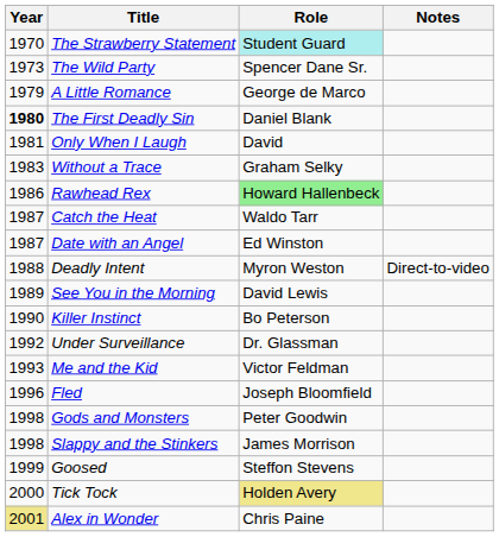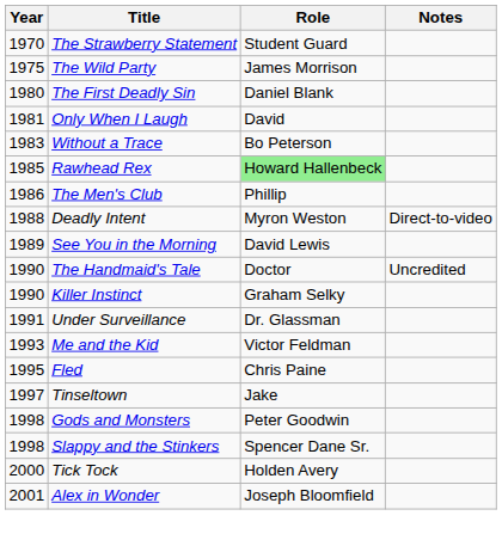 <table class="wikitable sortable">
 <tr>
 <th>Year</th>
 <th>Title</th>
 <th>Role</th>
 <th>Notes</th>
 </tr>
 <tr>
 <td>1970</td>
 <td><a href='#'><em>The Strawberry Statement</em></a></td>
-<td style="background: paleturquoise;">Student Guard</td>
+<td>Student Guard</td>
 <td></td>
 </tr>
 <tr>
-<td>1973</td>
+<td>1975</td>
 <td><a href='#'><em>The Wild Party</em></a></td>
-<td>Spencer Dane Sr.</td>
+<td>James Morrison</td>
 <td></td>
 </tr>
 <tr>
-<td>1979</td>
-<td><em><a href='#'>A Little Romance</a></em></td>
-<td>George de Marco</td>
-<td></td>
-</tr>
-<tr>
-<td><strong>1980</strong></td>
+<td>1980</td>
 <td><em><a href='#'>The First Deadly Sin</a></em></td>
 <td>Daniel Blank</td>
 <td></td>
 </tr>
 <tr>
 <td>1981</td>
 <td><a href='#'><em>Only When I Laugh</em></a></td>
 <td>David</td>
 <td></td>
 </tr>
 <tr>
 <td>1983</td>
 <td><a href='#'><em>Without a Trace</em></a></td>
-<td>Graham Selky</td>
+<td>Bo Peterson</td>
 <td></td>
 </tr>
 <tr>
-<td>1986</td>
+<td>1985</td>
 <td><a href='#'><em>Rawhead Rex</em></a></td>
 <td style="background: lightgreen;">Howard Hallenbeck</td>
 <td></td>
 </tr>
 <tr>
-<td>1987</td>
-<td><em><a href='#'>Catch the Heat</a></em></td>
-<td>Waldo Tarr</td>
-<td></td>
-</tr>
-<tr>
-<td>1987</td>
-<td><em><a href='#'>Date with an Angel</a></em></td>
-<td>Ed Winston</td>
+<td>1986</td>
+<td><em><a href='#'>The Men's Club</a></em></td>
+<td>Phillip</td>
 <td></td>
 </tr>
 <tr>
 <td>1988</td>
 <td><em>Deadly Intent</em></td>
 <td>Myron Weston</td>
 <td>Direct-to-video</td>
 </tr>
 <tr>
 <td>1989</td>
 <td><a href='#'><em>See You in the Morning</em></a></td>
 <td>David Lewis</td>
 <td></td>
 </tr>
 <tr>
 <td>1990</td>
+<td><a href='#'><em>The Handmaid's Tale</em></a></td>
+<td>Doctor</td>
+<td>Uncredited</td>
+</tr>
+<tr>
+<td>1990</td>
 <td><a href='#'><em>Killer Instinct</em></a></td>
-<td>Bo Peterson</td>
+<td>Graham Selky</td>
 <td></td>
 </tr>
 <tr>
-<td>1992</td>
+<td>1991</td>
 <td><em>Under Surveillance</em></td>
 <td>Dr. Glassman</td>
 <td></td>
 </tr>
 <tr>
 <td>1993</td>
 <td><em><a href='#'>Me and the Kid</a></em></td>
 <td>Victor Feldman</td>
 <td></td>
 </tr>
 <tr>
-<td>1996</td>
+<td>1995</td>
 <td><em><a href='#'>Fled</a></em></td>
-<td>Joseph Bloomfield</td>
+<td>Chris Paine</td>
+<td></td>
+</tr>
+<tr>
+<td>1997</td>
+<td><em>Tinseltown</em></td>
+<td>Jake</td>
 <td></td>
 </tr>
 <tr>
 <td>1998</td>
 <td><a href='#'><em>Gods and Monsters</em></a></td>
 <td>Peter Goodwin</td>
 <td></td>
 </tr>
 <tr>
 <td>1998</td>
 <td><em><a href='#'>Slappy and the Stinkers</a></em></td>
-<td>James Morrison</td>
-<td></td>
-</tr>
-<tr>
-<td>1999</td>
-<td><em>Goosed</em></td>
-<td>Steffon Stevens</td>
+<td>Spencer Dane Sr.</td>
 <td></td>
 </tr>
 <tr>
 <td>2000</td>
 <td><em>Tick Tock</em></td>
-<td style="background: khaki;">Holden Avery</td>
+<td>Holden Avery</td>
 <td></td>
 </tr>
 <tr>
-<td style="background: khaki;">2001</td>
+<td>2001</td>
 <td><em><a href='#'>Alex in Wonder</a></em></td>
-<td>Chris Paine</td>
+<td>Joseph Bloomfield</td>
 <td></td>
 </tr>
 </table>
